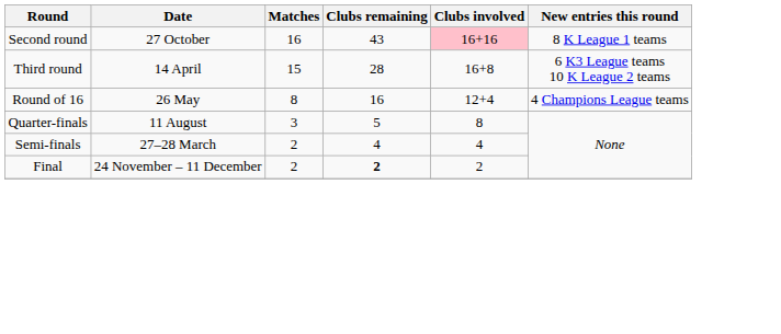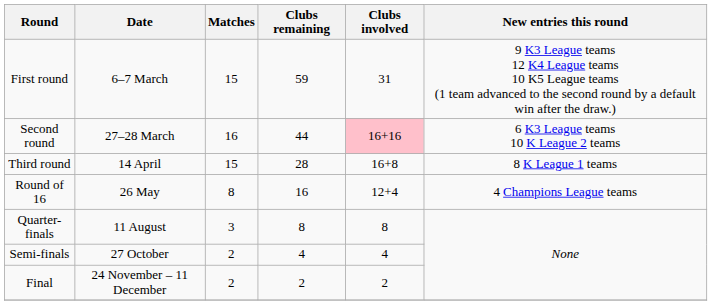 <table class="wikitable" style="text-align: center">
 <tr>
 <th>Round</th>
 <th>Date</th>
 <th>Matches</th>
 <th>Clubs remaining</th>
 <th>Clubs involved</th>
 <th>New entries this round</th>
 </tr>
 <tr>
+<td>First round</td>
+<td>6–7 March</td>
+<td>15</td>
+<td>59</td>
+<td>31</td>
+<td>9 <a href='#'>K3 League</a> teams<br> 12 <a href='#'>K4 League</a> teams<br> 10 K5 League teams<br> (1 team advanced to the second round by a default win after the draw.)</td>
+</tr>
+<tr>
 <td>Second round</td>
-<td>27 October</td>
+<td>27–28 March</td>
 <td>16</td>
-<td>43</td>
+<td>44</td>
 <td style="background: pink;">16+16</td>
-<td>8 <a href='#'>K League 1</a> teams</td>
+<td>6 <a href='#'>K3 League</a> teams<br> 10 <a href='#'>K League 2</a> teams</td>
 </tr>
 <tr>
 <td>Third round</td>
 <td>14 April</td>
 <td>15</td>
 <td>28</td>
 <td>16+8</td>
-<td>6 <a href='#'>K3 League</a> teams<br> 10 <a href='#'>K League 2</a> teams</td>
+<td>8 <a href='#'>K League 1</a> teams</td>
 </tr>
 <tr>
 <td>Round of 16</td>
 <td>26 May</td>
 <td>8</td>
 <td>16</td>
 <td>12+4</td>
 <td>4 <a href='#'>Champions League</a> teams</td>
 </tr>
 <tr>
 <td>Quarter-finals</td>
 <td>11 August</td>
 <td>3</td>
-<td>5</td>
+<td>8</td>
 <td>8</td>
 <td rowspan="3"><em>None</em></td>
 </tr>
 <tr>
 <td>Semi-finals</td>
-<td>27–28 March</td>
+<td>27 October</td>
 <td>2</td>
 <td>4</td>
 <td>4</td>
 </tr>
 <tr>
 <td>Final</td>
 <td>24 November – 11 December</td>
 <td>2</td>
-<td><strong>2</strong></td>
+<td>2</td>
 <td>2</td>
 </tr>
 <tr>
 </tr>
 </table>
